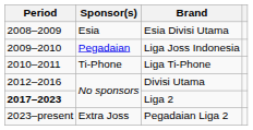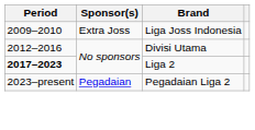 <table class="wikitable">
 <tr>
 <th>Period</th>
 <th>Sponsor(s)</th>
 <th>Brand</th>
 <th></th>
 </tr>
 <tr>
-<td>2008–2009</td>
-<td>Esia</td>
-<td>Esia Divisi Utama</td>
-<td></td>
-</tr>
-<tr>
 <td>2009–2010</td>
-<td><a href='#'>Pegadaian</a></td>
+<td>Extra Joss</td>
 <td>Liga Joss Indonesia</td>
-<td></td>
-</tr>
-<tr>
-<td>2010–2011</td>
-<td>Ti-Phone</td>
-<td>Liga Ti-Phone</td>
 <td></td>
 </tr>
 <tr>
 <td>2012–2016</td>
 <td rowspan="2"><em>No sponsors</em></td>
 <td>Divisi Utama</td>
 <td></td>
 </tr>
 <tr>
 <td><strong>2017–2023</strong></td>
 <td>Liga 2</td>
 <td></td>
 </tr>
 <tr>
 <td>2023–present</td>
-<td>Extra Joss</td>
+<td><a href='#'>Pegadaian</a></td>
 <td>Pegadaian Liga 2</td>
 <td></td>
 </tr>
 </table>
